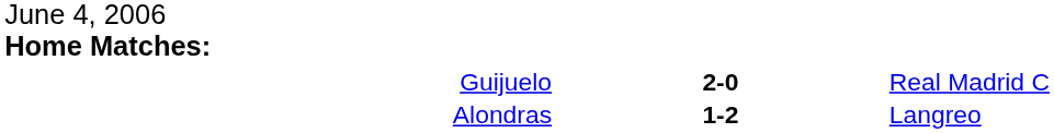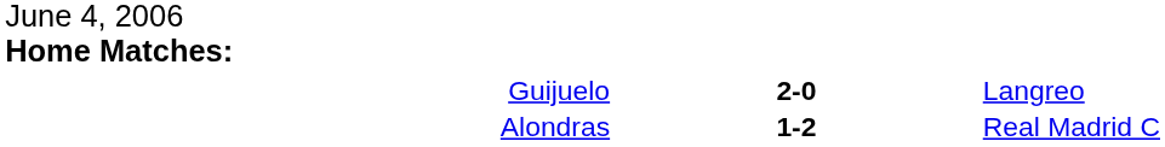 <table width=100% cellspacing=1>
 <tr>
 <th width=20%></th>
 <th width=12%></th>
 <th width=20%></th>
 <th></th>
 </tr>
 <tr>
 <td>June 4, 2006<br><strong>Home Matches:</strong></td>
 </tr>
 <tr style=font-size:90%>
 <td align=right><a href='#'>Guijuelo</a></td>
 <td align=center><strong>2-0</strong></td>
-<td><a href='#'>Real Madrid C</a></td>
+<td><a href='#'>Langreo</a></td>
 </tr>
 <tr style=font-size:90%>
 <td align=right><a href='#'>Alondras</a></td>
 <td align=center><strong>1-2</strong></td>
-<td><a href='#'>Langreo</a></td>
+<td><a href='#'>Real Madrid C</a></td>
 </tr>
 </table>
